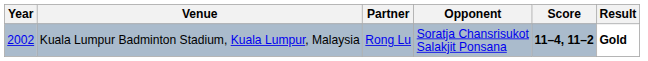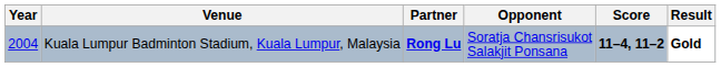 <table class="sortable wikitable" style="font-size: 90%;">
 <tr>
 <th>Year</th>
 <th>Venue</th>
 <th>Partner</th>
 <th>Opponent</th>
 <th>Score</th>
 <th>Result</th>
 </tr>
 <tr style="background:#AABBCC">
-<td align="center"><a href='#'>2002</a></td>
+<td align="center"><a href='#'>2004</a></td>
 <td align="left">Kuala Lumpur Badminton Stadium, <a href='#'>Kuala Lumpur</a>, Malaysia</td>
-<td align="left"> <a href='#'>Rong Lu</a></td>
+<td align="left"><strong> <a href='#'>Rong Lu</a></strong></td>
 <td align="left"> <a href='#'>Soratja Chansrisukot</a> <br>  <a href='#'>Salakjit Ponsana</a></td>
 <td align="left"><strong>11–4, 11–2</strong></td>
 <td style="text-align:left; background:white"> <strong>Gold</strong></td>
 </tr>
 </table>
